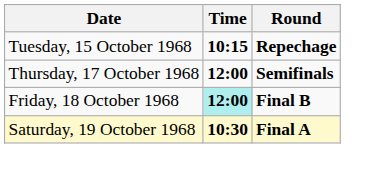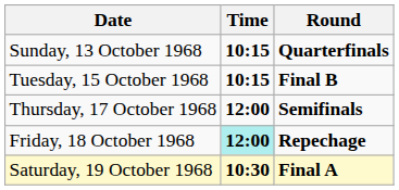 <table class="wikitable">
 <tr>
 <th>Date</th>
 <th>Time</th>
 <th>Round</th>
 </tr>
 <tr>
+<td>Sunday, 13 October 1968</td>
+<td><strong>10:15</strong></td>
+<td><strong>Quarterfinals</strong></td>
+</tr>
+<tr>
 <td>Tuesday, 15 October 1968</td>
 <td><strong>10:15</strong></td>
-<td><strong>Repechage</strong></td>
+<td><strong>Final B</strong></td>
 </tr>
 <tr>
 <td>Thursday, 17 October 1968</td>
 <td><strong>12:00</strong></td>
 <td><strong>Semifinals</strong></td>
 </tr>
 <tr>
 <td>Friday, 18 October 1968</td>
 <td style="background: paleturquoise;"><strong>12:00</strong></td>
-<td><strong>Final B</strong></td>
+<td><strong>Repechage</strong></td>
 </tr>
 <tr style=background:lemonchiffon>
 <td>Saturday, 19 October 1968</td>
 <td><strong>10:30</strong></td>
 <td><strong>Final A</strong></td>
 </tr>
 </table>
